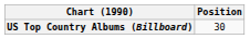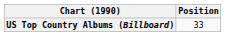 <table class="wikitable plainrowheaders" style="text-align:center">
 <tr>
 <th scope="col">Chart (1990)</th>
 <th scope="col">Position</th>
 </tr>
 <tr>
 <th scope="row">US Top Country Albums (<em>Billboard</em>)</th>
-<td>30</td>
+<td>33</td>
 </tr>
 </table>
